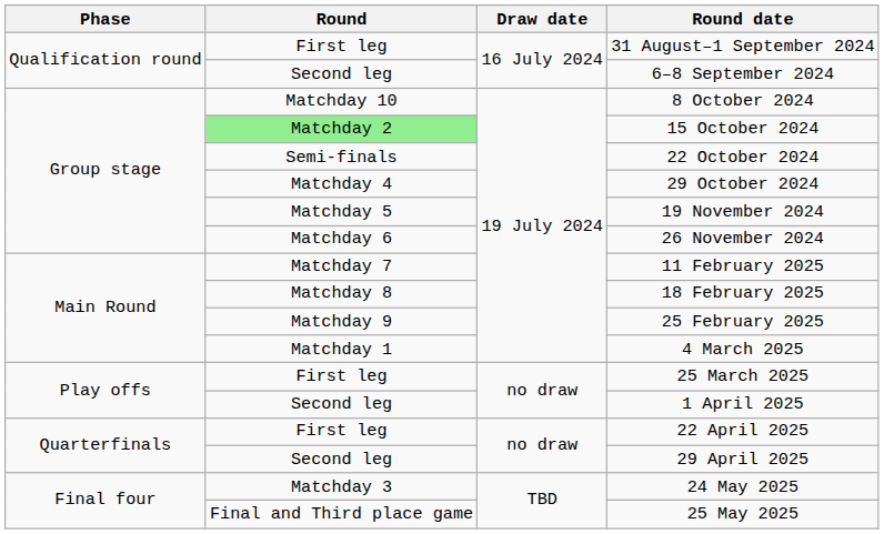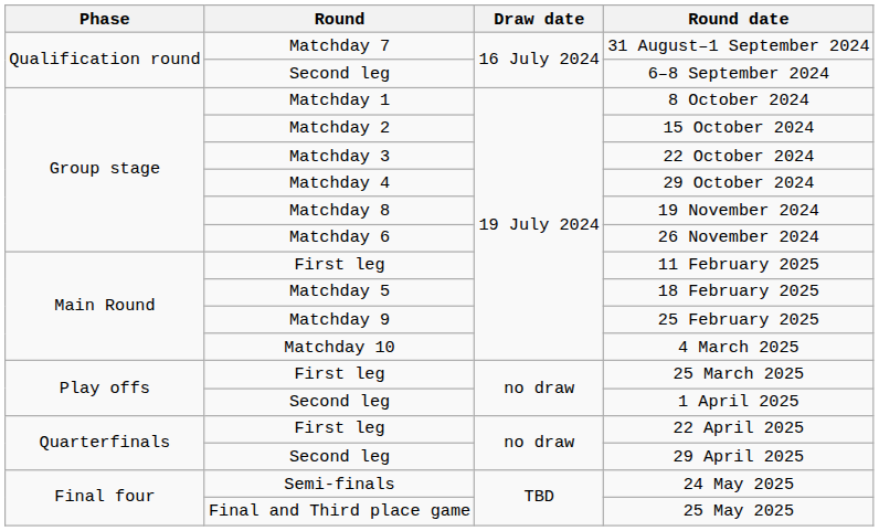 <table class="wikitable" style="text-align:center">
 <tr>
 <th>Phase</th>
 <th>Round</th>
 <th>Draw date</th>
 <th>Round date</th>
 </tr>
 <tr>
 <td rowspan=2>Qualification round</td>
-<td>First leg</td>
+<td>Matchday 7</td>
 <td rowspan=2>16 July 2024</td>
 <td>31 August–1 September 2024</td>
 </tr>
 <tr>
 <td>Second leg</td>
 <td>6–8 September 2024</td>
 </tr>
 <tr>
 <td rowspan=6>Group stage</td>
-<td>Matchday 10</td>
+<td>Matchday 1</td>
 <td rowspan=10>19 July 2024</td>
 <td>8 October 2024</td>
 </tr>
 <tr>
-<td style="background: lightgreen;">Matchday 2</td>
+<td>Matchday 2</td>
 <td>15 October 2024</td>
 </tr>
 <tr>
-<td>Semi-finals</td>
+<td>Matchday 3</td>
 <td>22 October 2024</td>
 </tr>
 <tr>
 <td>Matchday 4</td>
 <td>29 October 2024</td>
 </tr>
 <tr>
-<td>Matchday 5</td>
+<td>Matchday 8</td>
 <td>19 November 2024</td>
 </tr>
 <tr>
 <td>Matchday 6</td>
 <td>26 November 2024</td>
 </tr>
 <tr>
 <td rowspan=4>Main Round</td>
-<td>Matchday 7</td>
+<td>First leg</td>
 <td>11 February 2025</td>
 </tr>
 <tr>
-<td>Matchday 8</td>
+<td>Matchday 5</td>
 <td>18 February 2025</td>
 </tr>
 <tr>
 <td>Matchday 9</td>
 <td>25 February 2025</td>
 </tr>
 <tr>
-<td>Matchday 1</td>
+<td>Matchday 10</td>
 <td>4 March 2025</td>
 </tr>
 <tr>
 <td rowspan=2>Play offs</td>
 <td>First leg</td>
 <td rowspan=2>no draw</td>
 <td>25 March 2025</td>
 </tr>
 <tr>
 <td>Second leg</td>
 <td>1 April 2025</td>
 </tr>
 <tr>
 <td rowspan=2>Quarterfinals</td>
 <td>First leg</td>
 <td rowspan=2>no draw</td>
 <td>22 April 2025</td>
 </tr>
 <tr>
 <td>Second leg</td>
 <td>29 April 2025</td>
 </tr>
 <tr>
 <td rowspan=2>Final four</td>
-<td>Matchday 3</td>
+<td>Semi-finals</td>
 <td rowspan=2>TBD</td>
 <td>24 May 2025</td>
 </tr>
 <tr>
 <td>Final and Third place game</td>
 <td>25 May 2025</td>
 </tr>
 </table>
